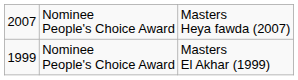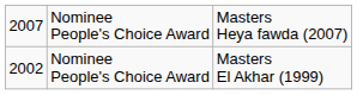 <table class="wikitable">
 <tr>
 <td rowspan="1">2007</td>
 <td rowspan="1">Nominee<br>People's Choice Award</td>
 <td>Masters<br>Heya fawda (2007)</td>
 </tr>
 <tr>
-<td rowspan="1">1999</td>
+<td rowspan="1">2002</td>
 <td rowspan="1">Nominee<br>People's Choice Award</td>
 <td>Masters<br>El Akhar (1999)</td>
 </tr>
 </table>
